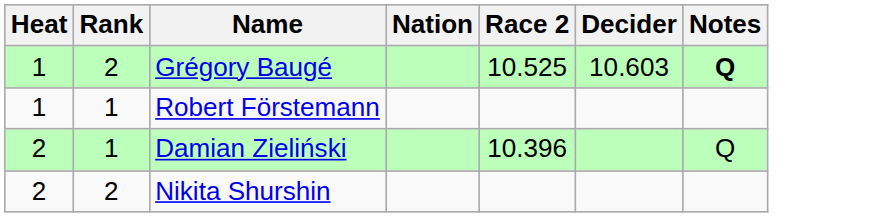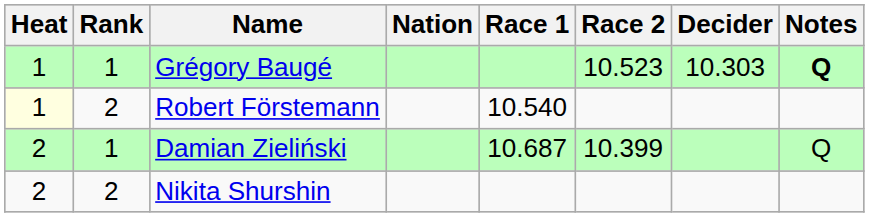 <table class="wikitable sortable" style="text-align:center">
 <tr>
 <th>Heat</th>
 <th>Rank</th>
 <th>Name</th>
 <th>Nation</th>
+<th>Race 1</th>
 <th>Race 2</th>
 <th>Decider</th>
 <th>Notes</th>
 </tr>
 <tr bgcolor=bbffbb>
 <td>1</td>
-<td>2</td>
+<td>1</td>
 <td align=left><a href='#'>Grégory Baugé</a></td>
 <td align=left></td>
-<td>10.525</td>
-<td>10.603</td>
+<td></td>
+<td>10.523</td>
+<td>10.303</td>
 <td><strong>Q</strong></td>
 </tr>
 <tr>
-<td>1</td>
-<td>1</td>
+<td style="background: lightyellow;">1</td>
+<td>2</td>
 <td align=left><a href='#'>Robert Förstemann</a></td>
 <td align=left></td>
+<td>10.540</td>
 <td></td>
 <td></td>
 <td></td>
 </tr>
 <tr bgcolor=bbffbb>
 <td>2</td>
 <td>1</td>
 <td align=left><a href='#'>Damian Zieliński</a></td>
 <td align=left></td>
-<td>10.396</td>
+<td>10.687</td>
+<td>10.399</td>
 <td></td>
 <td>Q</td>
 </tr>
 <tr>
 <td>2</td>
 <td>2</td>
 <td align=left><a href='#'>Nikita Shurshin</a></td>
 <td align=left></td>
 <td></td>
 <td></td>
 <td></td>
+<td></td>
 </tr>
 </table>
